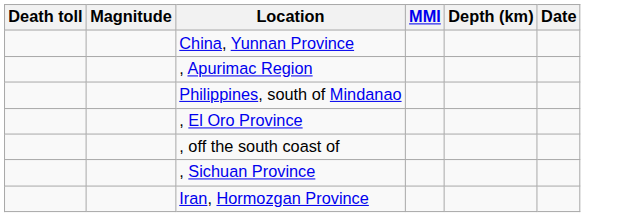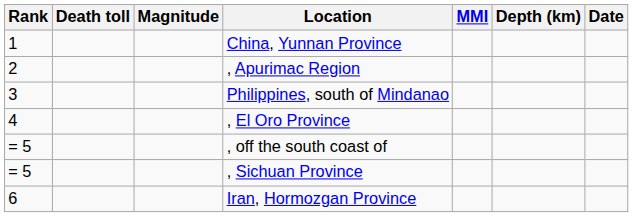 <table class="sortable wikitable" style="font-size:100%;">
 <tr>
+<th>Rank</th>
 <th>Death toll</th>
 <th>Magnitude</th>
 <th>Location</th>
 <th><a href='#'>MMI</a></th>
 <th>Depth (km)</th>
 <th>Date</th>
 </tr>
 <tr>
+<td>1</td>
 <td></td>
 <td></td>
 <td><a href='#'>China</a>, <a href='#'>Yunnan Province</a></td>
 <td></td>
 <td></td>
 <td></td>
 </tr>
 <tr>
+<td>2</td>
 <td></td>
 <td></td>
 <td>, <a href='#'>Apurimac Region</a></td>
 <td></td>
 <td></td>
 <td></td>
 </tr>
 <tr>
+<td>3</td>
 <td></td>
 <td></td>
 <td> <a href='#'>Philippines</a>, south of <a href='#'>Mindanao</a></td>
 <td></td>
 <td></td>
 <td></td>
 </tr>
 <tr>
+<td>4</td>
 <td></td>
 <td></td>
 <td>, <a href='#'>El Oro Province</a></td>
 <td></td>
 <td></td>
 <td></td>
 </tr>
 <tr>
+<td>= 5</td>
 <td></td>
 <td></td>
 <td>, off the south coast of</td>
 <td></td>
 <td></td>
 <td></td>
 </tr>
 <tr>
+<td>= 5</td>
 <td></td>
 <td></td>
 <td>, <a href='#'>Sichuan Province</a></td>
 <td></td>
 <td></td>
 <td></td>
 </tr>
 <tr>
+<td>6</td>
 <td></td>
 <td></td>
 <td> <a href='#'>Iran</a>, <a href='#'>Hormozgan Province</a></td>
 <td></td>
 <td></td>
 <td></td>
 </tr>
 </table>
